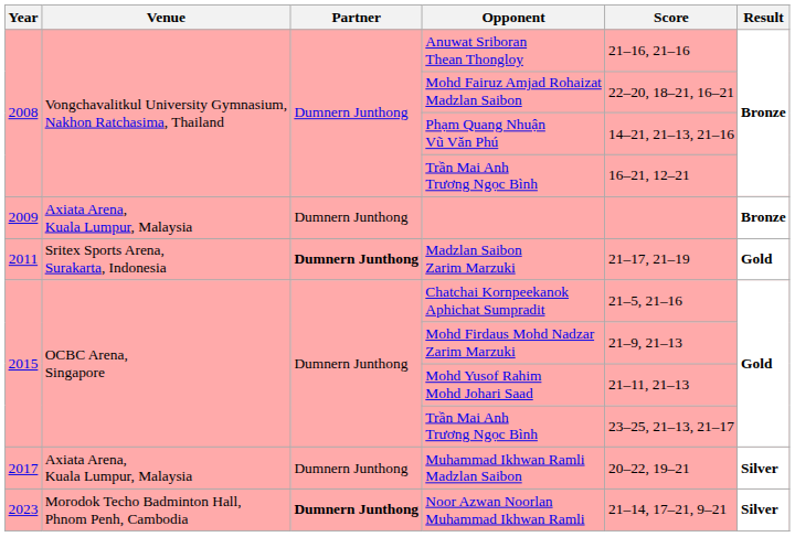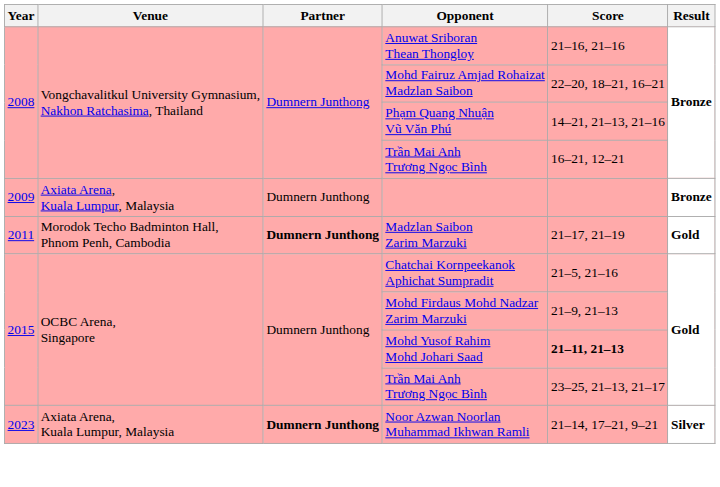 <table class="sortable wikitable" style="font-size: 90%;">
 <tr>
 <th>Year</th>
 <th>Venue</th>
 <th>Partner</th>
 <th>Opponent</th>
 <th>Score</th>
 <th>Result</th>
 </tr>
 <tr style="background:#FFAAAA">
 <td rowspan="4" align="center"><a href='#'>2008</a></td>
 <td rowspan="4" align="left">Vongchavalitkul University Gymnasium,<br><a href='#'>Nakhon Ratchasima</a>, Thailand</td>
 <td rowspan="4" align="left"> <a href='#'>Dumnern Junthong</a></td>
 <td align="left"> <a href='#'>Anuwat Sriboran</a><br> <a href='#'>Thean Thongloy</a></td>
 <td align="left">21–16, 21–16</td>
 <td rowspan="4" style="text-align:left; background:white"> <strong>Bronze</strong></td>
 </tr>
 <tr style="background:#FFAAAA">
 <td align="left"> <a href='#'>Mohd Fairuz Amjad Rohaizat</a><br> <a href='#'>Madzlan Saibon</a></td>
 <td align="left">22–20, 18–21, 16–21</td>
 </tr>
 <tr style="background:#FFAAAA">
 <td align="left"> <a href='#'>Phạm Quang Nhuận</a><br> <a href='#'>Vũ Văn Phú</a></td>
 <td align="left">14–21, 21–13, 21–16</td>
 </tr>
 <tr style="background:#FFAAAA">
 <td align="left"> <a href='#'>Trần Mai Anh</a><br> <a href='#'>Trương Ngọc Bình</a></td>
 <td align="left">16–21, 12–21</td>
 </tr>
 <tr style="background:#FFAAAA">
 <td align="center"><a href='#'>2009</a></td>
 <td align="left"><a href='#'>Axiata Arena</a>,<br><a href='#'>Kuala Lumpur</a>, Malaysia</td>
 <td align="left"> Dumnern Junthong</td>
 <td align="left"></td>
 <td align="left"></td>
 <td style="text-align:left; background:white"> <strong>Bronze</strong></td>
 </tr>
 <tr style="background:#FFAAAA">
 <td align="center"><a href='#'>2011</a></td>
-<td align="left">Sritex Sports Arena,<br><a href='#'>Surakarta</a>, Indonesia</td>
+<td align="left">Morodok Techo Badminton Hall,<br>Phnom Penh, Cambodia</td>
 <td align="left"><strong> Dumnern Junthong</strong></td>
 <td align="left"> <a href='#'>Madzlan Saibon</a><br> <a href='#'>Zarim Marzuki</a></td>
 <td align="left">21–17, 21–19</td>
 <td style="text-align:left; background:white"> <strong>Gold</strong></td>
 </tr>
 <tr style="background:#FFAAAA">
 <td rowspan="4" align="center"><a href='#'>2015</a></td>
 <td rowspan="4" align="left">OCBC Arena,<br>Singapore</td>
 <td rowspan="4" align="left"> Dumnern Junthong</td>
 <td align="left"> <a href='#'>Chatchai Kornpeekanok</a><br> <a href='#'>Aphichat Sumpradit</a></td>
 <td align="left">21–5, 21–16</td>
 <td rowspan="4" style="text-align:left; background:white"> <strong>Gold</strong></td>
 </tr>
 <tr style="background:#FFAAAA">
 <td align="left"> <a href='#'>Mohd Firdaus Mohd Nadzar</a><br> <a href='#'>Zarim Marzuki</a></td>
 <td align="left">21–9, 21–13</td>
 </tr>
 <tr style="background:#FFAAAA">
 <td align="left"> <a href='#'>Mohd Yusof Rahim</a><br> <a href='#'>Mohd Johari Saad</a></td>
-<td align="left">21–11, 21–13</td>
+<td align="left"><strong>21–11, 21–13</strong></td>
 </tr>
 <tr style="background:#FFAAAA">
 <td align="left"> <a href='#'>Trần Mai Anh</a><br> <a href='#'>Trương Ngọc Bình</a></td>
 <td align="left">23–25, 21–13, 21–17</td>
 </tr>
 <tr style="background:#FFAAAA">
-<td align="center"><a href='#'>2017</a></td>
+<td align="center"><a href='#'>2023</a></td>
 <td align="left">Axiata Arena,<br>Kuala Lumpur, Malaysia</td>
-<td align="left"> Dumnern Junthong</td>
-<td align="left"> <a href='#'>Muhammad Ikhwan Ramli</a><br> <a href='#'>Madzlan Saibon</a></td>
-<td align="left">20–22, 19–21</td>
-<td style="text-align:left; background:white"> <strong>Silver</strong></td>
-</tr>
-<tr style="background:#FFAAAA">
-<td align="center"><a href='#'>2023</a></td>
-<td align="left">Morodok Techo Badminton Hall,<br>Phnom Penh, Cambodia</td>
 <td align="left"><strong> Dumnern Junthong</strong></td>
 <td align="left"> <a href='#'>Noor Azwan Noorlan</a><br> <a href='#'>Muhammad Ikhwan Ramli</a></td>
 <td align="left">21–14, 17–21, 9–21</td>
 <td style="text-align:left; background:white"> <strong>Silver</strong></td>
 </tr>
 </table>
